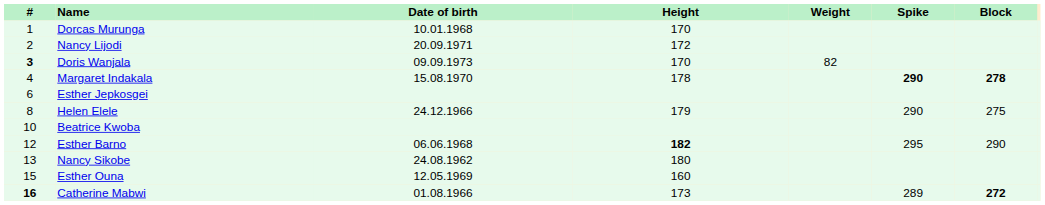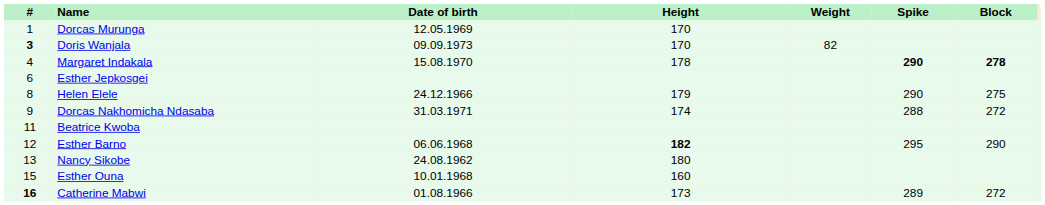 <table border=0 cellpadding=2 cellspacing=0  |- bgcolor=#FFECCE style="text-align:center; font-size:90%;" width=100%>
 <tr bgcolor=#BBF0C9>
 <th width=5%>#</th>
 <th width=25% align=left>Name</th>
 <th width=25%>Date of birth</th>
 <th width=21%>Height</th>
 <th width=8%>Weight</th>
 <th width=8%>Spike</th>
 <th width=8%>Block</th>
 </tr>
 <tr bgcolor=#E7FAEC>
 <td>1</td>
 <td align=left><a href='#'>Dorcas Murunga</a></td>
-<td>10.01.1968</td>
+<td>12.05.1969</td>
 <td>170</td>
-<td></td>
-<td></td>
-<td></td>
-<td></td>
-</tr>
-<tr bgcolor=#E7FAEC>
-<td>2</td>
-<td align=left><a href='#'>Nancy Lijodi</a></td>
-<td>20.09.1971</td>
-<td>172</td>
 <td></td>
 <td></td>
 <td></td>
 <td></td>
 </tr>
 <tr bgcolor=#E7FAEC>
 <td><strong>3</strong></td>
 <td align=left><a href='#'>Doris Wanjala</a></td>
 <td>09.09.1973</td>
 <td>170</td>
 <td>82</td>
 <td></td>
 <td></td>
 <td></td>
 </tr>
 <tr bgcolor=#E7FAEC>
 <td>4</td>
 <td align=left><a href='#'>Margaret Indakala</a></td>
 <td>15.08.1970</td>
 <td>178</td>
 <td></td>
 <td><strong>290</strong></td>
 <td><strong>278</strong></td>
 <td></td>
 </tr>
 <tr bgcolor=#E7FAEC>
 <td>6</td>
 <td align=left><a href='#'>Esther Jepkosgei</a></td>
 <td></td>
 <td></td>
 <td></td>
 <td></td>
 <td></td>
 <td></td>
 </tr>
 <tr bgcolor=#E7FAEC>
 <td>8</td>
 <td align=left><a href='#'>Helen Elele</a></td>
 <td>24.12.1966</td>
 <td>179</td>
 <td></td>
 <td>290</td>
 <td>275</td>
 <td></td>
 </tr>
 <tr bgcolor=#E7FAEC>
-<td>10</td>
+<td>9</td>
+<td align=left><a href='#'>Dorcas Nakhomicha Ndasaba</a></td>
+<td>31.03.1971</td>
+<td>174</td>
+<td></td>
+<td>288</td>
+<td>272</td>
+<td></td>
+</tr>
+<tr bgcolor=#E7FAEC>
+<td>11</td>
 <td align=left><a href='#'>Beatrice Kwoba</a></td>
 <td></td>
 <td></td>
 <td></td>
 <td></td>
 <td></td>
 <td></td>
 </tr>
 <tr bgcolor=#E7FAEC>
 <td>12</td>
 <td align=left><a href='#'>Esther Barno</a></td>
 <td>06.06.1968</td>
 <td><strong>182</strong></td>
 <td></td>
 <td>295</td>
 <td>290</td>
 <td></td>
 </tr>
 <tr bgcolor=#E7FAEC>
 <td>13</td>
 <td align=left><a href='#'>Nancy Sikobe</a></td>
 <td>24.08.1962</td>
 <td>180</td>
 <td></td>
 <td></td>
 <td></td>
 <td></td>
 </tr>
 <tr bgcolor=#E7FAEC>
 <td>15</td>
 <td align=left><a href='#'>Esther Ouna</a></td>
-<td>12.05.1969</td>
+<td>10.01.1968</td>
 <td>160</td>
 <td></td>
 <td></td>
 <td></td>
 <td></td>
 </tr>
 <tr bgcolor=#E7FAEC>
 <td><strong>16</strong></td>
 <td align=left><a href='#'>Catherine Mabwi</a></td>
 <td>01.08.1966</td>
 <td>173</td>
 <td></td>
 <td>289</td>
-<td><strong>272</strong></td>
+<td>272</td>
 <td></td>
 </tr>
 </table>
